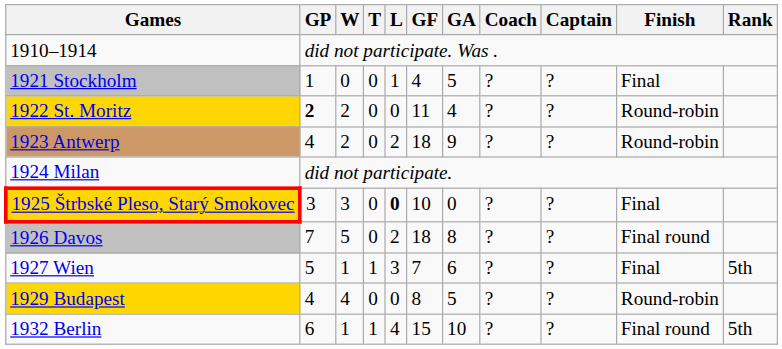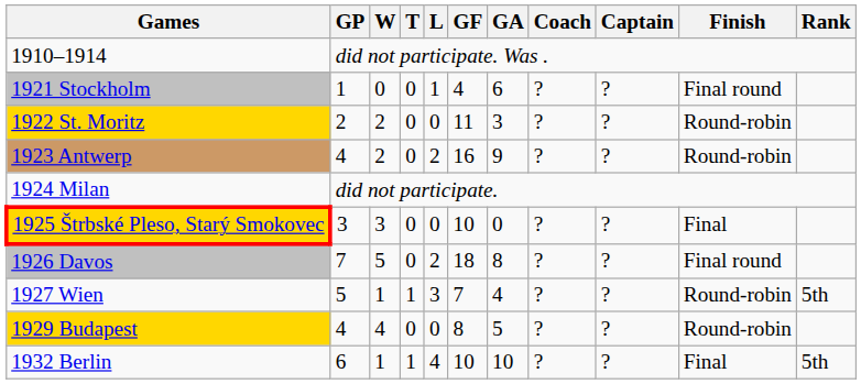 <table class="wikitable sortable">
 <tr>
 <th>Games</th>
 <th>GP</th>
 <th>W</th>
 <th>T</th>
 <th>L</th>
 <th>GF</th>
 <th>GA</th>
 <th>Coach</th>
 <th>Captain</th>
 <th>Finish</th>
 <th>Rank</th>
 </tr>
 <tr>
 <td>1910–1914</td>
 <td colspan=10><em>did not participate. Was </em><em>.</em></td>
 </tr>
 <tr>
 <td style="background:silver;"> <a href='#'>1921 Stockholm</a></td>
 <td>1</td>
 <td>0</td>
 <td>0</td>
 <td>1</td>
 <td>4</td>
-<td>5</td>
+<td>6</td>
 <td>?</td>
 <td>?</td>
-<td>Final</td>
+<td>Final round</td>
 <td></td>
 </tr>
 <tr>
 <td bgcolor=gold> <a href='#'>1922 St. Moritz</a></td>
-<td><strong>2</strong></td>
+<td>2</td>
 <td>2</td>
 <td>0</td>
 <td>0</td>
 <td>11</td>
-<td>4</td>
+<td>3</td>
 <td>?</td>
 <td>?</td>
 <td>Round-robin</td>
 <td></td>
 </tr>
 <tr>
 <td style="background:#c96;"> <a href='#'>1923 Antwerp</a></td>
 <td>4</td>
 <td>2</td>
 <td>0</td>
 <td>2</td>
-<td>18</td>
+<td>16</td>
 <td>9</td>
 <td>?</td>
 <td>?</td>
 <td>Round-robin</td>
 <td></td>
 </tr>
 <tr>
 <td> <a href='#'>1924 Milan</a></td>
 <td colspan=10><em>did not participate.</em></td>
 </tr>
 <tr>
 <td style="border:3px solid red; background:gold;"> <a href='#'>1925 Štrbské Pleso, Starý Smokovec</a></td>
 <td>3</td>
 <td>3</td>
 <td>0</td>
-<td><strong>0</strong></td>
+<td>0</td>
 <td>10</td>
 <td>0</td>
 <td>?</td>
 <td>?</td>
 <td>Final</td>
 <td></td>
 </tr>
 <tr>
 <td style="background:silver;"> <a href='#'>1926 Davos</a></td>
 <td>7</td>
 <td>5</td>
 <td>0</td>
 <td>2</td>
 <td>18</td>
 <td>8</td>
 <td>?</td>
 <td>?</td>
 <td>Final round</td>
 <td></td>
 </tr>
 <tr>
 <td> <a href='#'>1927 Wien</a></td>
 <td>5</td>
 <td>1</td>
 <td>1</td>
 <td>3</td>
 <td>7</td>
-<td>6</td>
+<td>4</td>
 <td>?</td>
 <td>?</td>
-<td>Final</td>
+<td>Round-robin</td>
 <td>5th</td>
 </tr>
 <tr>
 <td bgcolor=gold> <a href='#'>1929 Budapest</a></td>
 <td>4</td>
 <td>4</td>
 <td>0</td>
 <td>0</td>
 <td>8</td>
 <td>5</td>
 <td>?</td>
 <td>?</td>
 <td>Round-robin</td>
 <td></td>
 </tr>
 <tr>
 <td> <a href='#'>1932 Berlin</a></td>
 <td>6</td>
 <td>1</td>
 <td>1</td>
 <td>4</td>
-<td>15</td>
+<td>10</td>
 <td>10</td>
 <td>?</td>
 <td>?</td>
-<td>Final round</td>
+<td>Final</td>
 <td>5th</td>
 </tr>
 </table>
